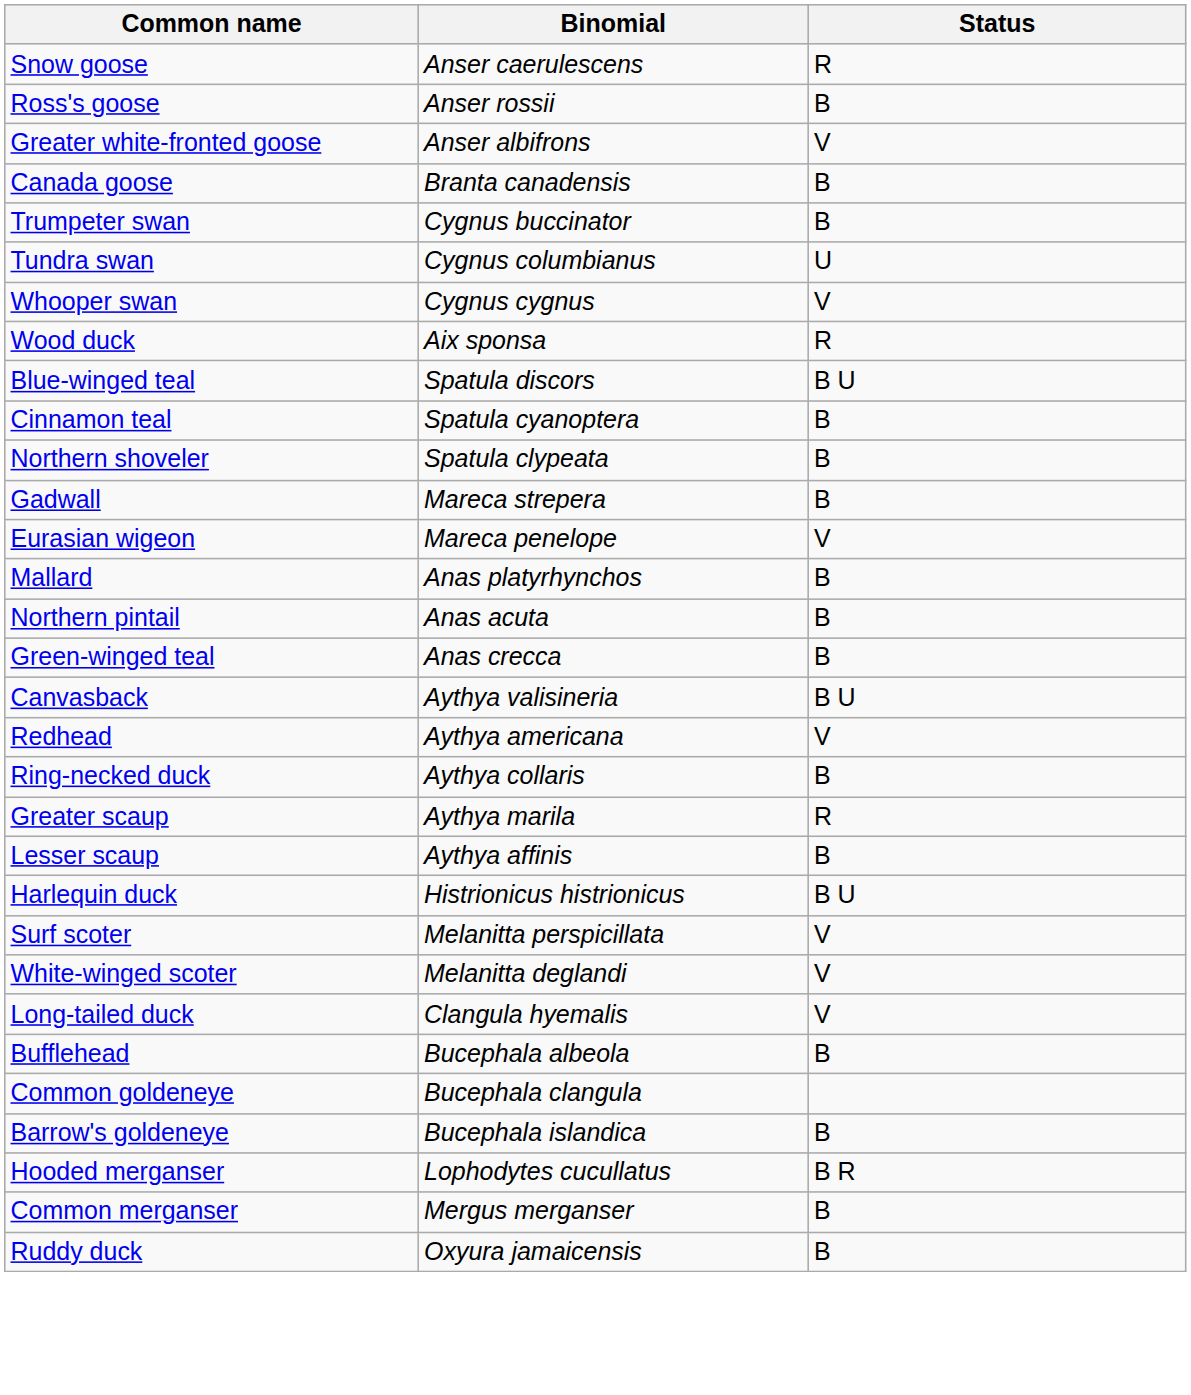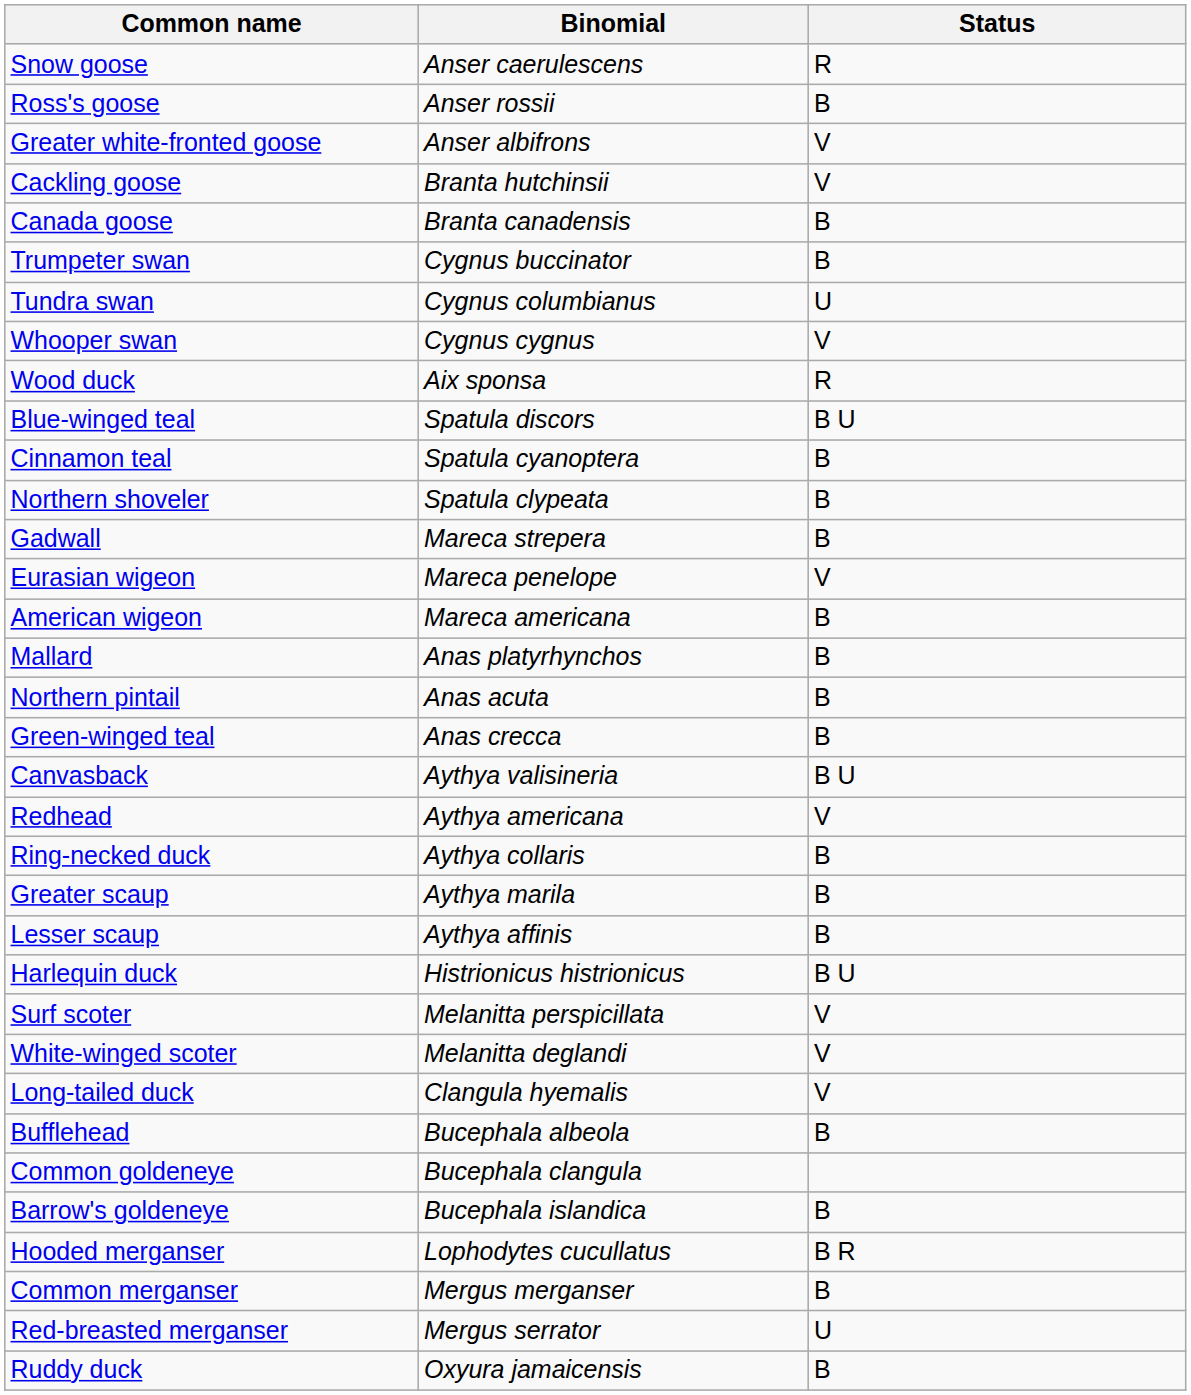 <table width=60% class="wikitable">
 <tr>
 <th width=35%>Common name</th>
 <th width=33%>Binomial</th>
 <th width=32%>Status</th>
 </tr>
 <tr>
 <td><a href='#'>Snow goose</a></td>
 <td><em>Anser caerulescens</em></td>
 <td>R</td>
 </tr>
 <tr>
 <td><a href='#'>Ross's goose</a></td>
 <td><em>Anser rossii</em></td>
 <td>B</td>
 </tr>
 <tr>
 <td><a href='#'>Greater white-fronted goose</a></td>
 <td><em>Anser albifrons</em></td>
+<td>V</td>
+</tr>
+<tr>
+<td><a href='#'>Cackling goose</a></td>
+<td><em>Branta hutchinsii</em></td>
 <td>V</td>
 </tr>
 <tr>
 <td><a href='#'>Canada goose</a></td>
 <td><em>Branta canadensis</em></td>
 <td>B</td>
 </tr>
 <tr>
 <td><a href='#'>Trumpeter swan</a></td>
 <td><em>Cygnus buccinator</em></td>
 <td>B</td>
 </tr>
 <tr>
 <td><a href='#'>Tundra swan</a></td>
 <td><em>Cygnus columbianus</em></td>
 <td>U</td>
 </tr>
 <tr>
 <td><a href='#'>Whooper swan</a></td>
 <td><em>Cygnus cygnus</em></td>
 <td>V</td>
 </tr>
 <tr>
 <td><a href='#'>Wood duck</a></td>
 <td><em>Aix sponsa</em></td>
 <td>R</td>
 </tr>
 <tr>
 <td><a href='#'>Blue-winged teal</a></td>
 <td><em>Spatula discors</em></td>
 <td>B U</td>
 </tr>
 <tr>
 <td><a href='#'>Cinnamon teal</a></td>
 <td><em>Spatula cyanoptera</em></td>
 <td>B</td>
 </tr>
 <tr>
 <td><a href='#'>Northern shoveler</a></td>
 <td><em>Spatula clypeata</em></td>
 <td>B</td>
 </tr>
 <tr>
 <td><a href='#'>Gadwall</a></td>
 <td><em>Mareca strepera</em></td>
 <td>B</td>
 </tr>
 <tr>
 <td><a href='#'>Eurasian wigeon</a></td>
 <td><em>Mareca penelope</em></td>
 <td>V</td>
 </tr>
 <tr>
+<td><a href='#'>American wigeon</a></td>
+<td><em>Mareca americana</em></td>
+<td>B</td>
+</tr>
+<tr>
 <td><a href='#'>Mallard</a></td>
 <td><em>Anas platyrhynchos</em></td>
 <td>B</td>
 </tr>
 <tr>
 <td><a href='#'>Northern pintail</a></td>
 <td><em>Anas acuta</em></td>
 <td>B</td>
 </tr>
 <tr>
 <td><a href='#'>Green-winged teal</a></td>
 <td><em>Anas crecca</em></td>
 <td>B</td>
 </tr>
 <tr>
 <td><a href='#'>Canvasback</a></td>
 <td><em>Aythya valisineria</em></td>
 <td>B U</td>
 </tr>
 <tr>
 <td><a href='#'>Redhead</a></td>
 <td><em>Aythya americana</em></td>
 <td>V</td>
 </tr>
 <tr>
 <td><a href='#'>Ring-necked duck</a></td>
 <td><em>Aythya collaris</em></td>
 <td>B</td>
 </tr>
 <tr>
 <td><a href='#'>Greater scaup</a></td>
 <td><em>Aythya marila</em></td>
-<td>R</td>
+<td>B</td>
 </tr>
 <tr>
 <td><a href='#'>Lesser scaup</a></td>
 <td><em>Aythya affinis</em></td>
 <td>B</td>
 </tr>
 <tr>
 <td><a href='#'>Harlequin duck</a></td>
 <td><em>Histrionicus histrionicus</em></td>
 <td>B U</td>
 </tr>
 <tr>
 <td><a href='#'>Surf scoter</a></td>
 <td><em>Melanitta perspicillata</em></td>
 <td>V</td>
 </tr>
 <tr>
 <td><a href='#'>White-winged scoter</a></td>
 <td><em>Melanitta deglandi</em></td>
 <td>V</td>
 </tr>
 <tr>
 <td><a href='#'>Long-tailed duck</a></td>
 <td><em>Clangula hyemalis</em></td>
 <td>V</td>
 </tr>
 <tr>
 <td><a href='#'>Bufflehead</a></td>
 <td><em>Bucephala albeola</em></td>
 <td>B</td>
 </tr>
 <tr>
 <td><a href='#'>Common goldeneye</a></td>
 <td><em>Bucephala clangula</em></td>
 <td></td>
 </tr>
 <tr>
 <td><a href='#'>Barrow's goldeneye</a></td>
 <td><em>Bucephala islandica</em></td>
 <td>B</td>
 </tr>
 <tr>
 <td><a href='#'>Hooded merganser</a></td>
 <td><em>Lophodytes cucullatus</em></td>
 <td>B R</td>
 </tr>
 <tr>
 <td><a href='#'>Common merganser</a></td>
 <td><em>Mergus merganser</em></td>
 <td>B</td>
 </tr>
 <tr>
+<td><a href='#'>Red-breasted merganser</a></td>
+<td><em>Mergus serrator</em></td>
+<td>U</td>
+</tr>
+<tr>
 <td><a href='#'>Ruddy duck</a></td>
 <td><em>Oxyura jamaicensis</em></td>
 <td>B</td>
 </tr>
 </table>
